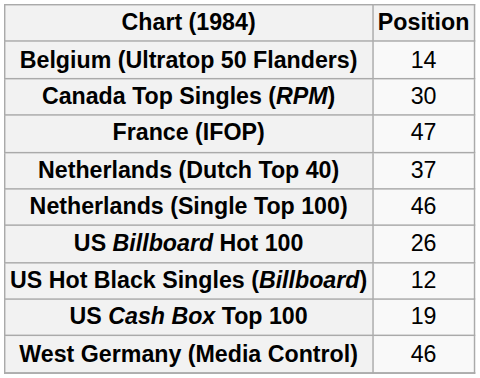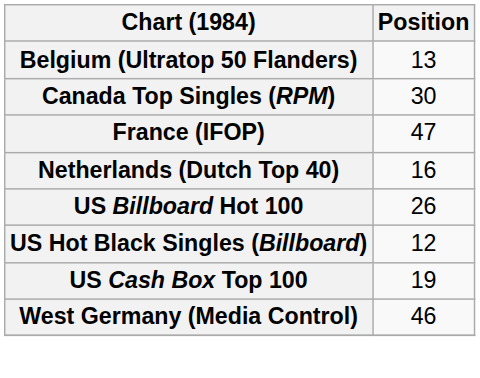 <table class="wikitable sortable plainrowheaders" style="text-align:center">
 <tr>
 <th>Chart (1984)</th>
 <th>Position</th>
 </tr>
 <tr>
 <th scope="row">Belgium (Ultratop 50 Flanders)</th>
-<td>14</td>
+<td>13</td>
 </tr>
 <tr>
 <th scope="row">Canada Top Singles (<em>RPM</em>)</th>
 <td>30</td>
 </tr>
 <tr>
 <th scope="row">France (IFOP)</th>
 <td>47</td>
 </tr>
 <tr>
 <th scope="row">Netherlands (Dutch Top 40)</th>
-<td>37</td>
-</tr>
-<tr>
-<th scope="row">Netherlands (Single Top 100)</th>
-<td>46</td>
+<td>16</td>
 </tr>
 <tr>
 <th scope="row">US <em>Billboard</em> Hot 100</th>
 <td>26</td>
 </tr>
 <tr>
 <th scope="row">US Hot Black Singles (<em>Billboard</em>)</th>
 <td>12</td>
 </tr>
 <tr>
 <th scope="row">US <em>Cash Box</em> Top 100</th>
 <td>19</td>
 </tr>
 <tr>
 <th scope="row">West Germany (Media Control)</th>
 <td>46</td>
 </tr>
 <tr>
 </tr>
 </table>
